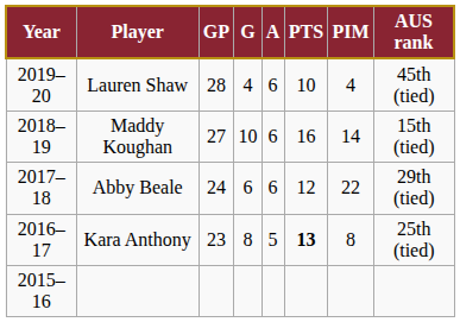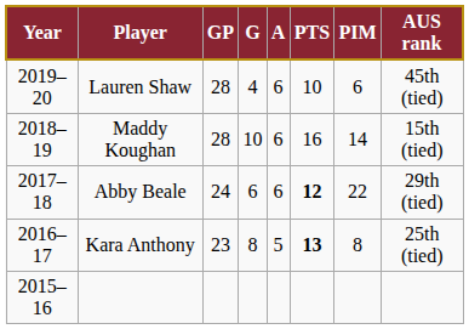 <table class="wikitable" width="30%">
 <tr align="center"  style=" background:#892432;color:white;border: 2px solid #B89112">
 <td><strong>Year</strong></td>
 <td><strong>Player</strong></td>
 <td><strong>GP</strong></td>
 <td><strong>G</strong></td>
 <td><strong>A</strong></td>
 <td><strong>PTS</strong></td>
 <td><strong>PIM</strong></td>
 <td><strong>AUS rank</strong></td>
 </tr>
 <tr align="center" bgcolor="">
 <td>2019–20</td>
 <td>Lauren Shaw</td>
 <td>28</td>
 <td>4</td>
 <td>6</td>
 <td>10</td>
-<td>4</td>
+<td>6</td>
 <td>45th (tied)</td>
 </tr>
 <tr align="center" bgcolor="">
 <td>2018–19</td>
 <td>Maddy Koughan</td>
-<td>27</td>
+<td>28</td>
 <td>10</td>
 <td>6</td>
 <td>16</td>
 <td>14</td>
 <td>15th (tied)</td>
 </tr>
 <tr align="center" bgcolor="">
 <td>2017–18</td>
 <td>Abby Beale</td>
 <td>24</td>
 <td>6</td>
 <td>6</td>
-<td>12</td>
+<td><strong>12</strong></td>
 <td>22</td>
 <td>29th (tied)</td>
 </tr>
 <tr align="center" bgcolor="">
 <td>2016–17</td>
 <td>Kara Anthony</td>
 <td>23</td>
 <td>8</td>
 <td>5</td>
 <td><strong>13</strong></td>
 <td>8</td>
 <td>25th (tied)</td>
 </tr>
 <tr align="center" bgcolor="">
 <td>2015–16</td>
 <td></td>
 <td></td>
 <td></td>
 <td></td>
 <td></td>
 <td></td>
 <td></td>
 </tr>
 </table>
